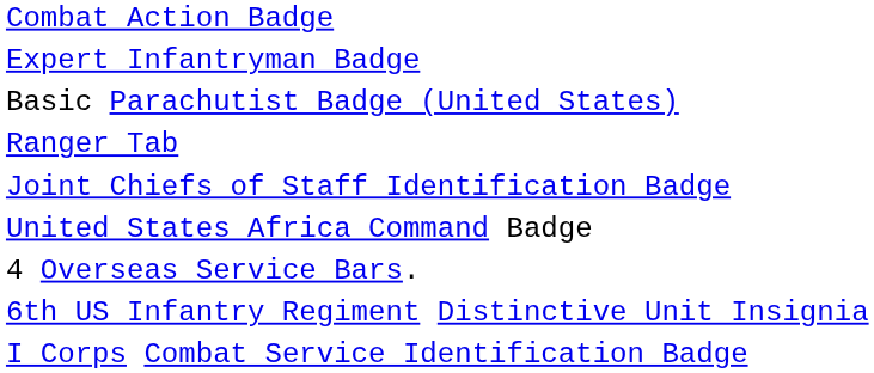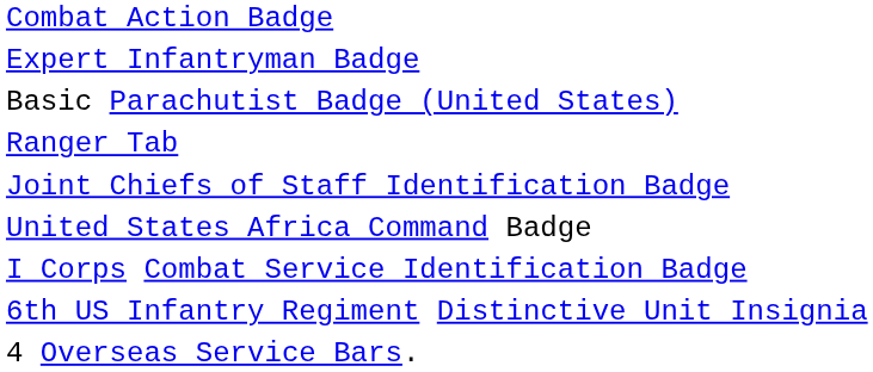 <table>
 <tr>
 <td align=center></td>
 <td><a href='#'>Combat Action Badge</a></td>
 </tr>
 <tr>
 <td align=center></td>
 <td><a href='#'>Expert Infantryman Badge</a></td>
 </tr>
 <tr>
 <td align=center></td>
 <td>Basic <a href='#'>Parachutist Badge (United States)</a></td>
 </tr>
 <tr>
 <td align=center></td>
 <td><a href='#'>Ranger Tab</a></td>
 </tr>
 <tr>
 <td align=center></td>
 <td><a href='#'>Joint Chiefs of Staff Identification Badge</a></td>
 </tr>
 <tr>
 <td align=center></td>
 <td><a href='#'>United States Africa Command</a> Badge</td>
 </tr>
 <tr>
 <td align=center></td>
-<td>4 <a href='#'>Overseas Service Bars</a>.</td>
+<td><a href='#'>I Corps</a> <a href='#'>Combat Service Identification Badge</a></td>
 </tr>
 <tr>
 <td align=center></td>
 <td><a href='#'>6th US Infantry Regiment</a> <a href='#'>Distinctive Unit Insignia</a></td>
 </tr>
 <tr>
 <td align=center></td>
-<td><a href='#'>I Corps</a> <a href='#'>Combat Service Identification Badge</a></td>
+<td>4 <a href='#'>Overseas Service Bars</a>.</td>
 </tr>
 </table>
